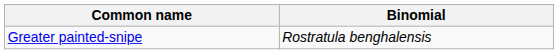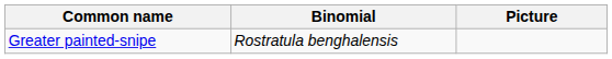 <table width=50% class="wikitable">
 <tr>
 <th width=30%>Common name</th>
 <th width=30%>Binomial</th>
+<th width=20%>Picture</th>
 </tr>
 <tr>
 <td><a href='#'>Greater painted-snipe</a></td>
 <td><em>Rostratula benghalensis</em></td>
+<td></td>
 </tr>
 </table>
